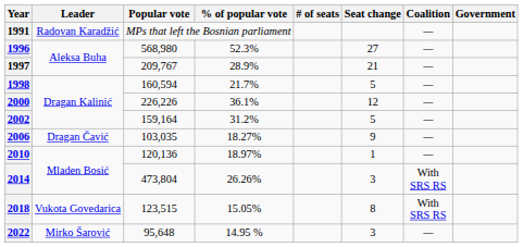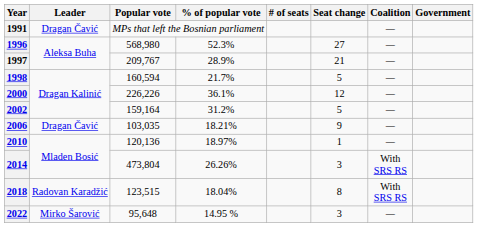 <table class="wikitable" style="text-align:center">
 <tr>
 <th>Year</th>
 <th>Leader</th>
 <th>Popular vote</th>
 <th>% of popular vote</th>
 <th># of seats</th>
 <th>Seat change</th>
 <th>Coalition</th>
 <th>Government</th>
 </tr>
 <tr>
 <th>1991</th>
-<td><a href='#'>Radovan Karadžić</a></td>
+<td><a href='#'>Dragan Čavić</a></td>
 <td colspan="2"><em>MPs that left the Bosnian parliament</em></td>
 <td></td>
 <td></td>
 <td><em>—</em></td>
 <td></td>
 </tr>
 <tr>
 <th><a href='#'>1996</a></th>
 <td rowspan=2><a href='#'>Aleksa Buha</a></td>
 <td>568,980</td>
 <td>52.3%</td>
 <td></td>
 <td> 27</td>
 <td><em>—</em></td>
 <td></td>
 </tr>
 <tr>
 <th>1997</th>
 <td>209,767</td>
 <td>28.9%</td>
 <td></td>
 <td> 21</td>
 <td><em>—</em></td>
 <td></td>
 </tr>
 <tr>
 <th><a href='#'>1998</a></th>
 <td rowspan=3><a href='#'>Dragan Kalinić</a></td>
 <td>160,594</td>
 <td>21.7%</td>
 <td></td>
 <td> 5</td>
 <td><em>—</em></td>
 <td></td>
 </tr>
 <tr>
 <th><a href='#'>2000</a></th>
 <td>226,226</td>
 <td>36.1%</td>
 <td></td>
 <td> 12</td>
 <td><em>—</em></td>
 <td></td>
 </tr>
 <tr>
 <th><a href='#'>2002</a></th>
 <td>159,164</td>
 <td>31.2%</td>
 <td></td>
 <td> 5</td>
 <td><em>—</em></td>
 <td></td>
 </tr>
 <tr>
 <th><a href='#'>2006</a></th>
 <td><a href='#'>Dragan Čavić</a></td>
 <td>103,035</td>
-<td>18.27%</td>
+<td>18.21%</td>
 <td></td>
 <td> 9</td>
 <td><em>—</em></td>
 <td></td>
 </tr>
 <tr>
 <th><a href='#'>2010</a></th>
 <td rowspan=2><a href='#'>Mladen Bosić</a></td>
 <td>120,136</td>
 <td>18.97%</td>
 <td></td>
 <td> 1</td>
 <td><em>—</em></td>
 <td></td>
 </tr>
 <tr>
 <th><a href='#'>2014</a></th>
 <td>473,804</td>
 <td>26.26%</td>
 <td></td>
 <td> 3</td>
 <td>With<br><a href='#'>SRS RS</a></td>
 <td></td>
 </tr>
 <tr>
 <th><a href='#'>2018</a></th>
-<td><a href='#'>Vukota Govedarica</a></td>
+<td><a href='#'>Radovan Karadžić</a></td>
 <td>123,515</td>
-<td>15.05%</td>
+<td>18.04%</td>
 <td></td>
 <td> 8</td>
 <td>With<br><a href='#'>SRS RS</a></td>
 <td></td>
 </tr>
 <tr>
 <th><a href='#'>2022</a></th>
 <td><a href='#'>Mirko Šarović</a></td>
 <td>95,648</td>
 <td>14.95 %</td>
 <td></td>
 <td> 3</td>
 <td><em>—</em></td>
 <td></td>
 </tr>
 </table>
